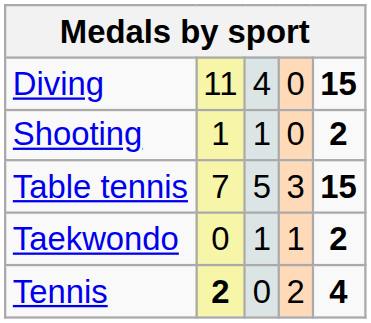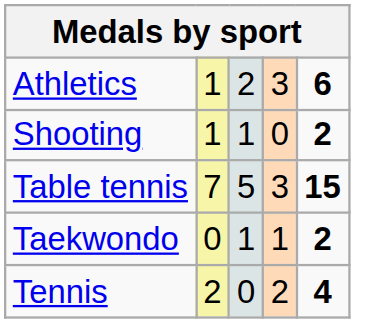 <table class="wikitable" style="font-size:90%; text-align:center;">
 <tr>
 <th colspan="5">Medals by sport</th>
 </tr>
 <tr>
-<td align="left"><a href='#'>Diving</a></td>
-<td style="background:#F7F6A8;">11</td>
-<td style="background:#DCE5E5;">4</td>
-<td style="background:#FFDAB9;">0</td>
-<td><strong>15</strong></td>
+<td align="left"><a href='#'>Athletics</a></td>
+<td style="background:#F7F6A8;">1</td>
+<td style="background:#DCE5E5;">2</td>
+<td style="background:#FFDAB9;">3</td>
+<td><strong>6</strong></td>
 </tr>
 <tr>
 <td align="left"><a href='#'>Shooting</a></td>
 <td style="background:#F7F6A8;">1</td>
 <td style="background:#DCE5E5;">1</td>
 <td style="background:#FFDAB9;">0</td>
 <td><strong>2</strong></td>
 </tr>
 <tr>
 <td align="left"><a href='#'>Table tennis</a></td>
 <td style="background:#F7F6A8;">7</td>
 <td style="background:#DCE5E5;">5</td>
 <td style="background:#FFDAB9;">3</td>
 <td><strong>15</strong></td>
 </tr>
 <tr>
 <td align="left"><a href='#'>Taekwondo</a></td>
 <td style="background:#F7F6A8;">0</td>
 <td style="background:#DCE5E5;">1</td>
 <td style="background:#FFDAB9;">1</td>
 <td><strong>2</strong></td>
 </tr>
 <tr>
 <td align="left"><a href='#'>Tennis</a></td>
-<td style="background:#F7F6A8;"><strong>2</strong></td>
+<td style="background:#F7F6A8;">2</td>
 <td style="background:#DCE5E5;">0</td>
 <td style="background:#FFDAB9;">2</td>
 <td><strong>4</strong></td>
 </tr>
 </table>
